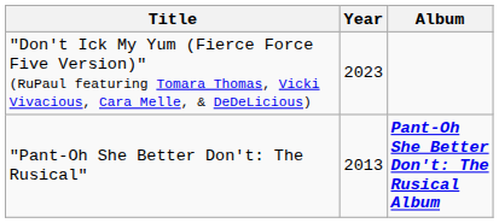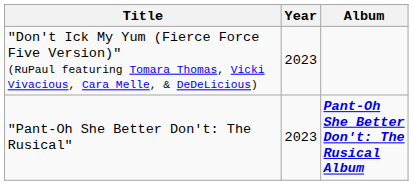 <table class="wikitable plainrowheaders" style="text-align:left;">
 <tr>
 <th scope="col"  style="width:20em;">Title</th>
 <th scope="col"  style="width:2em;">Year</th>
 <th scope="col"  style="width:6em;">Album</th>
 </tr>
 <tr>
 <td scope="row">"Don't Ick My Yum (Fierce Force Five Version)"<br><small>(RuPaul featuring <a href='#'>Tomara Thomas</a>, <a href='#'>Vicki Vivacious</a>, <a href='#'>Cara Melle</a>, & <a href='#'>DeDeLicious</a>)</small></td>
 <td>2023</td>
 <td></td>
 </tr>
 <tr>
 <td scope="row">"Pant-Oh She Better Don't: The Rusical"</td>
-<td>2013</td>
+<td>2023</td>
 <td><strong><em><a href='#'>Pant-Oh She Better Don't: The Rusical Album</a></em></strong></td>
 </tr>
 </table>
